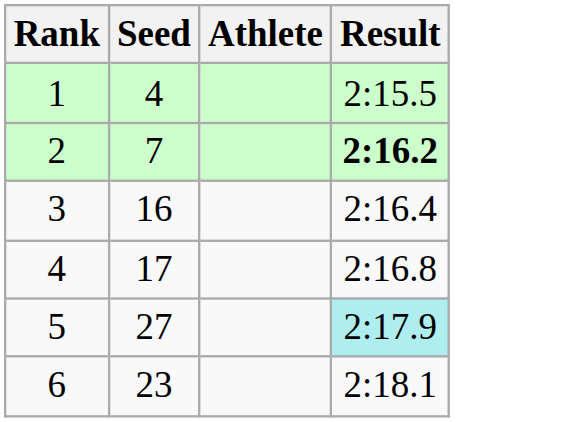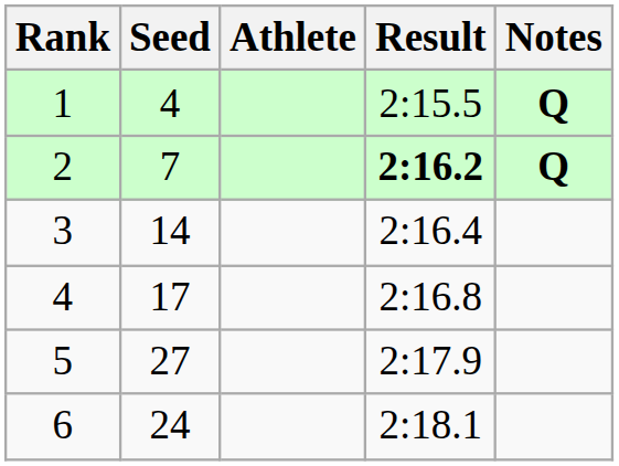 <table class="wikitable sortable" style="text-align:center">
 <tr>
 <th>Rank</th>
 <th>Seed</th>
 <th>Athlete</th>
 <th>Result</th>
+<th>Notes</th>
 </tr>
 <tr bgcolor="ccffcc">
 <td>1</td>
 <td>4</td>
 <td align="left"></td>
 <td>2:15.5</td>
+<td><strong>Q</strong></td>
 </tr>
 <tr bgcolor="ccffcc">
 <td>2</td>
 <td>7</td>
 <td align="left"></td>
 <td><strong>2:16.2</strong></td>
+<td><strong>Q</strong></td>
 </tr>
 <tr>
 <td>3</td>
-<td>16</td>
+<td>14</td>
 <td align="left"></td>
 <td>2:16.4</td>
+<td></td>
 </tr>
 <tr>
 <td>4</td>
 <td>17</td>
 <td align="left"></td>
 <td>2:16.8</td>
+<td></td>
 </tr>
 <tr>
 <td>5</td>
 <td>27</td>
 <td align="left"></td>
-<td style="background: paleturquoise;">2:17.9</td>
+<td>2:17.9</td>
+<td></td>
 </tr>
 <tr>
 <td>6</td>
-<td>23</td>
+<td>24</td>
 <td align="left"></td>
 <td>2:18.1</td>
+<td></td>
 </tr>
 </table>
